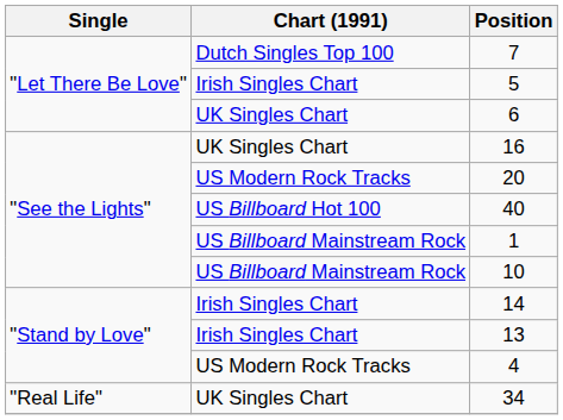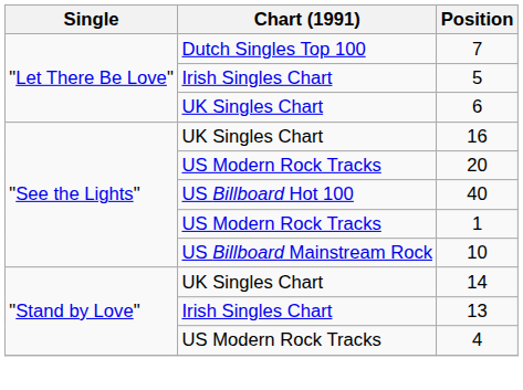 <table class="wikitable">
 <tr>
 <th>Single</th>
 <th>Chart (1991)</th>
 <th>Position</th>
 </tr>
 <tr>
 <td rowspan="3">"<a href='#'>Let There Be Love</a>"</td>
 <td><a href='#'>Dutch Singles Top 100</a></td>
 <td align="center">7</td>
 </tr>
 <tr>
 <td><a href='#'>Irish Singles Chart</a></td>
 <td align="center">5</td>
 </tr>
 <tr>
 <td><a href='#'>UK Singles Chart</a></td>
 <td align="center">6</td>
 </tr>
 <tr>
 <td rowspan="5">"<a href='#'>See the Lights</a>"</td>
 <td>UK Singles Chart</td>
 <td align="center">16</td>
 </tr>
 <tr>
 <td><a href='#'>US Modern Rock Tracks</a></td>
 <td align="center">20</td>
 </tr>
 <tr>
 <td><a href='#'>US <em>Billboard</em> Hot 100</a></td>
 <td align="center">40</td>
 </tr>
 <tr>
-<td><a href='#'>US <em>Billboard</em> Mainstream Rock</a></td>
+<td><a href='#'>US Modern Rock Tracks</a></td>
 <td align="center">1</td>
 </tr>
 <tr>
 <td><a href='#'>US <em>Billboard</em> Mainstream Rock</a></td>
 <td align="center">10</td>
 </tr>
 <tr>
 <td rowspan="3">"<a href='#'>Stand by Love</a>"</td>
-<td><a href='#'>Irish Singles Chart</a></td>
+<td>UK Singles Chart</td>
 <td align="center">14</td>
 </tr>
 <tr>
 <td><a href='#'>Irish Singles Chart</a></td>
 <td align="center">13</td>
 </tr>
 <tr>
 <td>US Modern Rock Tracks</td>
 <td align="center">4</td>
 </tr>
 <tr>
-<td>"Real Life"</td>
-<td>UK Singles Chart</td>
-<td align="center">34</td>
-</tr>
-<tr>
 </tr>
 </table>
